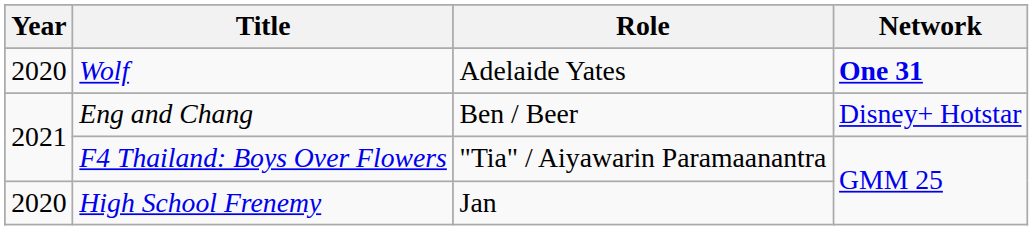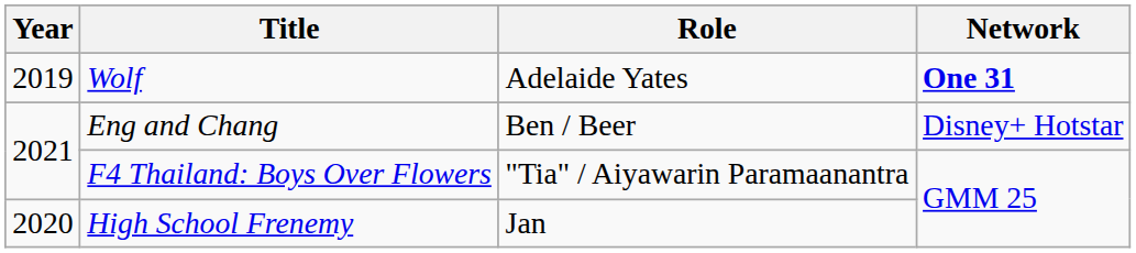 <table class="wikitable sortable">
 <tr>
 <th>Year</th>
 <th>Title</th>
 <th>Role</th>
 <th>Network</th>
 </tr>
 <tr>
-<td>2020</td>
+<td>2019</td>
 <td><em><a href='#'>Wolf</a></em></td>
 <td>Adelaide Yates</td>
 <td><strong><a href='#'>One 31</a></strong></td>
 </tr>
 <tr>
 <td rowspan="2">2021</td>
 <td><em>Eng and Chang</em></td>
 <td>Ben / Beer</td>
 <td><a href='#'>Disney+ Hotstar</a></td>
 </tr>
 <tr>
 <td><em><a href='#'>F4 Thailand: Boys Over Flowers</a></em></td>
 <td>"Tia" / Aiyawarin Paramaanantra</td>
 <td rowspan="2"><a href='#'>GMM 25</a></td>
 </tr>
 <tr>
 <td>2020</td>
 <td><em><a href='#'>High School Frenemy</a></em></td>
 <td>Jan</td>
 </tr>
 </table>
